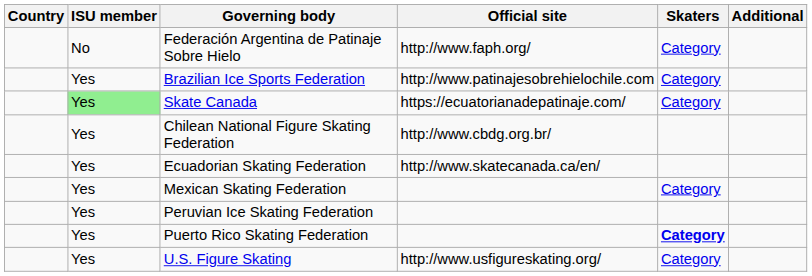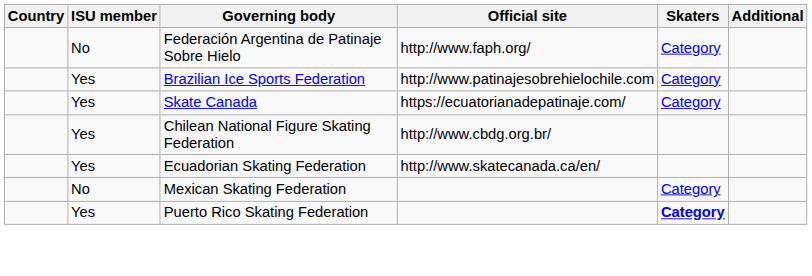 <table class="wikitable">
 <tr>
 <th>Country</th>
 <th>ISU member</th>
 <th width=250px>Governing body</th>
 <th>Official site</th>
 <th>Skaters</th>
 <th>Additional</th>
 </tr>
 <tr>
 <td></td>
 <td>No</td>
 <td>Federación Argentina de Patinaje Sobre Hielo</td>
 <td>http://www.faph.org/</td>
 <td><a href='#'>Category</a></td>
 <td></td>
 </tr>
 <tr>
 <td></td>
 <td>Yes</td>
 <td><a href='#'>Brazilian Ice Sports Federation</a></td>
 <td>http://www.patinajesobrehielochile.com</td>
 <td><a href='#'>Category</a></td>
 <td></td>
 </tr>
 <tr>
 <td></td>
-<td style="background: lightgreen;">Yes</td>
+<td>Yes</td>
 <td><a href='#'>Skate Canada</a></td>
 <td>https://ecuatorianadepatinaje.com/</td>
 <td><a href='#'>Category</a></td>
 <td></td>
 </tr>
 <tr>
 <td></td>
 <td>Yes</td>
 <td>Chilean National Figure Skating Federation</td>
 <td>http://www.cbdg.org.br/</td>
 <td></td>
 <td></td>
 </tr>
 <tr>
 <td></td>
 <td>Yes</td>
 <td>Ecuadorian Skating Federation</td>
 <td>http://www.skatecanada.ca/en/</td>
 <td></td>
 <td></td>
 </tr>
 <tr>
 <td></td>
-<td>Yes</td>
+<td>No</td>
 <td>Mexican Skating Federation</td>
 <td></td>
 <td><a href='#'>Category</a></td>
-<td></td>
-</tr>
-<tr>
-<td></td>
-<td>Yes</td>
-<td>Peruvian Ice Skating Federation</td>
-<td></td>
-<td></td>
 <td></td>
 </tr>
 <tr>
 <td></td>
 <td>Yes</td>
 <td>Puerto Rico Skating Federation</td>
 <td></td>
 <td><strong><a href='#'>Category</a></strong></td>
 <td></td>
 </tr>
-<tr>
-<td></td>
-<td>Yes</td>
-<td><a href='#'>U.S. Figure Skating</a></td>
-<td>http://www.usfigureskating.org/</td>
-<td><a href='#'>Category</a></td>
-<td></td>
-</tr>
 </table>
